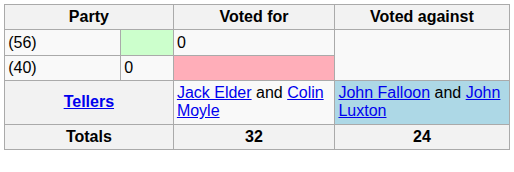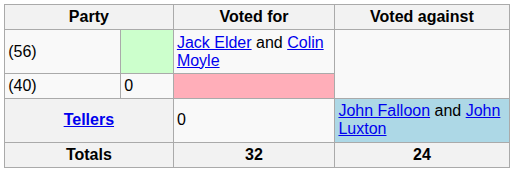 <table class="wikitable" style="width:40%;">
 <tr>
 <th style="width:10%;" colspan="2">Party</th>
 <th style="width:10%;">Voted for</th>
 <th style="width:10%;">Voted against</th>
 </tr>
 <tr>
 <td> (56)</td>
 <td style="background-color:#CCFFCC;"></td>
-<td>0</td>
+<td><a href='#'>Jack Elder</a> and <a href='#'>Colin Moyle</a></td>
 </tr>
 <tr>
 <td> (40)</td>
 <td>0</td>
 <td style="background-color:#FFAEB9;"></td>
 </tr>
 <tr>
 <th colspan=2><a href='#'>Tellers</a></th>
-<td><a href='#'>Jack Elder</a> and <a href='#'>Colin Moyle</a></td>
+<td>0</td>
 <td style="background: lightblue;"><a href='#'>John Falloon</a> and <a href='#'>John Luxton</a></td>
 </tr>
 <tr>
 <th colspan=2>Totals</th>
 <th>32</th>
 <th>24</th>
 </tr>
 </table>
